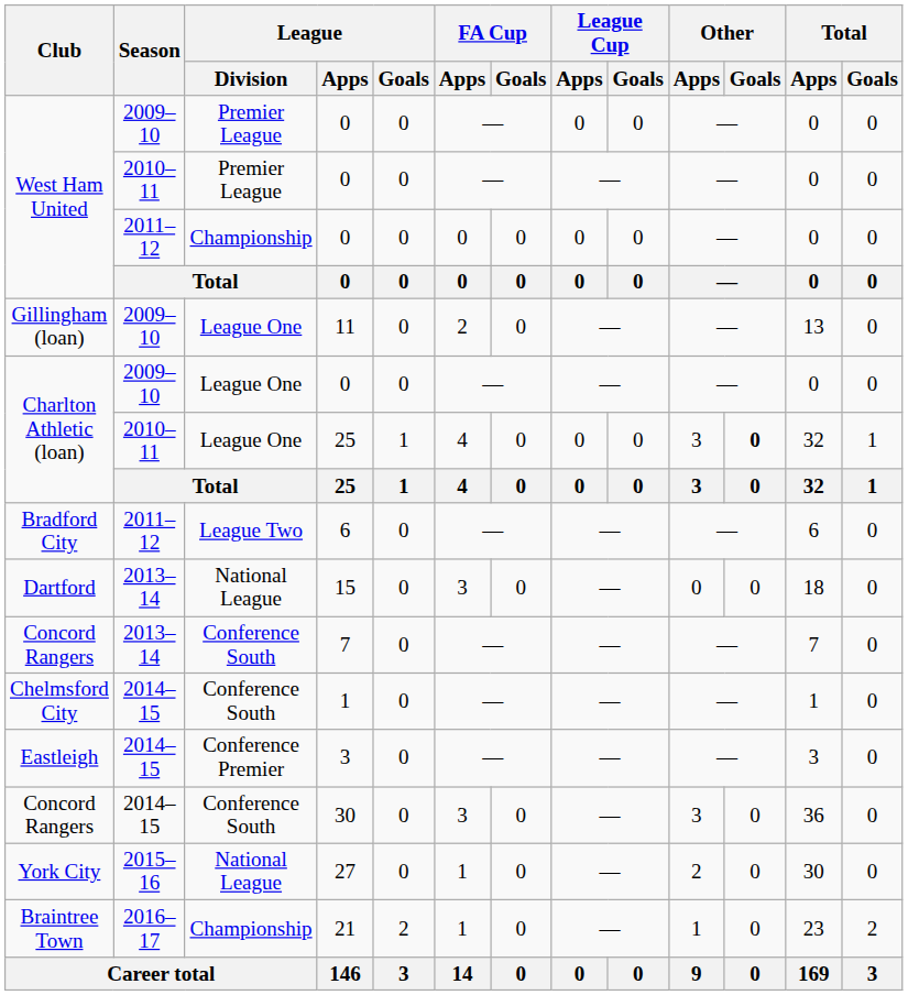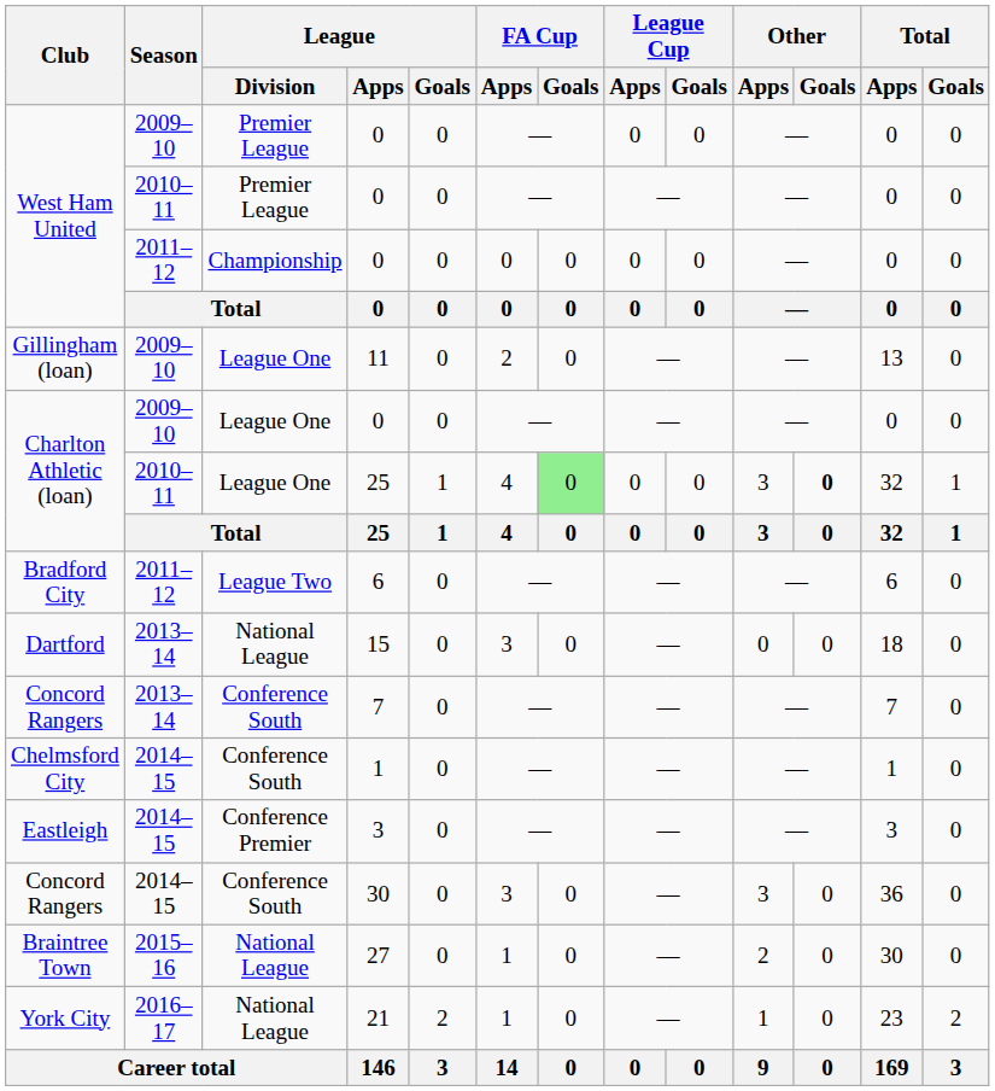 <table class=wikitable style="text-align: center">
 <tr>
 <th rowspan=2>Club</th>
 <th rowspan=2>Season</th>
 <th colspan=3>League</th>
 <th colspan=2><a href='#'>FA Cup</a></th>
 <th colspan=2><a href='#'>League Cup</a></th>
 <th colspan=2>Other</th>
 <th colspan=2>Total</th>
 </tr>
 <tr>
 <th>Division</th>
 <th>Apps</th>
 <th>Goals</th>
 <th>Apps</th>
 <th>Goals</th>
 <th>Apps</th>
 <th>Goals</th>
 <th>Apps</th>
 <th>Goals</th>
 <th>Apps</th>
 <th>Goals</th>
 </tr>
 <tr>
 <td rowspan=4><a href='#'>West Ham United</a></td>
 <td><a href='#'>2009–10</a></td>
 <td><a href='#'>Premier League</a></td>
 <td>0</td>
 <td>0</td>
 <td colspan=2>—</td>
 <td>0</td>
 <td>0</td>
 <td colspan=2>—</td>
 <td>0</td>
 <td>0</td>
 </tr>
 <tr>
 <td><a href='#'>2010–11</a></td>
 <td>Premier League</td>
 <td>0</td>
 <td>0</td>
 <td colspan=2>—</td>
 <td colspan=2>—</td>
 <td colspan=2>—</td>
 <td>0</td>
 <td>0</td>
 </tr>
 <tr>
 <td><a href='#'>2011–12</a></td>
 <td><a href='#'>Championship</a></td>
 <td>0</td>
 <td>0</td>
 <td>0</td>
 <td>0</td>
 <td>0</td>
 <td>0</td>
 <td colspan=2>—</td>
 <td>0</td>
 <td>0</td>
 </tr>
 <tr>
 <th colspan=2>Total</th>
 <th>0</th>
 <th>0</th>
 <th>0</th>
 <th>0</th>
 <th>0</th>
 <th>0</th>
 <th colspan=2>—</th>
 <th>0</th>
 <th>0</th>
 </tr>
 <tr>
 <td><a href='#'>Gillingham</a> (loan)</td>
 <td><a href='#'>2009–10</a></td>
 <td><a href='#'>League One</a></td>
 <td>11</td>
 <td>0</td>
 <td>2</td>
 <td>0</td>
 <td colspan=2>—</td>
 <td colspan=2>—</td>
 <td>13</td>
 <td>0</td>
 </tr>
 <tr>
 <td rowspan=3><a href='#'>Charlton Athletic</a> (loan)</td>
 <td><a href='#'>2009–10</a></td>
 <td>League One</td>
 <td>0</td>
 <td>0</td>
 <td colspan=2>—</td>
 <td colspan=2>—</td>
 <td colspan=2>—</td>
 <td>0</td>
 <td>0</td>
 </tr>
 <tr>
 <td><a href='#'>2010–11</a></td>
 <td>League One</td>
 <td>25</td>
 <td>1</td>
 <td>4</td>
-<td>0</td>
+<td style="background: lightgreen;">0</td>
 <td>0</td>
 <td>0</td>
 <td>3</td>
 <td><strong>0</strong></td>
 <td>32</td>
 <td>1</td>
 </tr>
 <tr>
 <th colspan=2>Total</th>
 <th>25</th>
 <th>1</th>
 <th>4</th>
 <th>0</th>
 <th>0</th>
 <th>0</th>
 <th>3</th>
 <th>0</th>
 <th>32</th>
 <th>1</th>
 </tr>
 <tr>
 <td><a href='#'>Bradford City</a></td>
 <td><a href='#'>2011–12</a></td>
 <td><a href='#'>League Two</a></td>
 <td>6</td>
 <td>0</td>
 <td colspan=2>—</td>
 <td colspan=2>—</td>
 <td colspan=2>—</td>
 <td>6</td>
 <td>0</td>
 </tr>
 <tr>
 <td><a href='#'>Dartford</a></td>
 <td><a href='#'>2013–14</a></td>
 <td>National League</td>
 <td>15</td>
 <td>0</td>
 <td>3</td>
 <td>0</td>
 <td colspan=2>—</td>
 <td>0</td>
 <td>0</td>
 <td>18</td>
 <td>0</td>
 </tr>
 <tr>
 <td><a href='#'>Concord Rangers</a></td>
 <td><a href='#'>2013–14</a></td>
 <td><a href='#'>Conference South</a></td>
 <td>7</td>
 <td>0</td>
 <td colspan=2>—</td>
 <td colspan=2>—</td>
 <td colspan=2>—</td>
 <td>7</td>
 <td>0</td>
 </tr>
 <tr>
 <td><a href='#'>Chelmsford City</a></td>
 <td><a href='#'>2014–15</a></td>
 <td>Conference South</td>
 <td>1</td>
 <td>0</td>
 <td colspan=2>—</td>
 <td colspan=2>—</td>
 <td colspan=2>—</td>
 <td>1</td>
 <td>0</td>
 </tr>
 <tr>
 <td><a href='#'>Eastleigh</a></td>
 <td><a href='#'>2014–15</a></td>
 <td>Conference Premier</td>
 <td>3</td>
 <td>0</td>
 <td colspan=2>—</td>
 <td colspan=2>—</td>
 <td colspan=2>—</td>
 <td>3</td>
 <td>0</td>
 </tr>
 <tr>
 <td>Concord Rangers</td>
 <td>2014–15</td>
 <td>Conference South</td>
 <td>30</td>
 <td>0</td>
 <td>3</td>
 <td>0</td>
 <td colspan=2>—</td>
 <td>3</td>
 <td>0</td>
 <td>36</td>
 <td>0</td>
 </tr>
 <tr>
-<td><a href='#'>York City</a></td>
+<td><a href='#'>Braintree Town</a></td>
 <td><a href='#'>2015–16</a></td>
 <td><a href='#'>National League</a></td>
 <td>27</td>
 <td>0</td>
 <td>1</td>
 <td>0</td>
 <td colspan=2>—</td>
 <td>2</td>
 <td>0</td>
 <td>30</td>
 <td>0</td>
 </tr>
 <tr>
-<td><a href='#'>Braintree Town</a></td>
+<td><a href='#'>York City</a></td>
 <td><a href='#'>2016–17</a></td>
-<td><a href='#'>Championship</a></td>
+<td>National League</td>
 <td>21</td>
 <td>2</td>
 <td>1</td>
 <td>0</td>
 <td colspan=2>—</td>
 <td>1</td>
 <td>0</td>
 <td>23</td>
 <td>2</td>
 </tr>
 <tr>
 <th colspan=3>Career total</th>
 <th>146</th>
 <th>3</th>
 <th>14</th>
 <th>0</th>
 <th>0</th>
 <th>0</th>
 <th>9</th>
 <th>0</th>
 <th>169</th>
 <th>3</th>
 </tr>
 </table>
